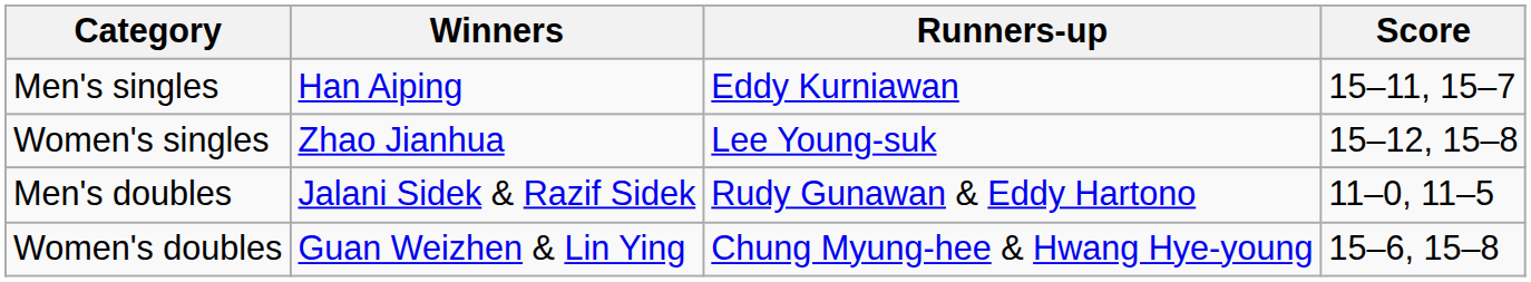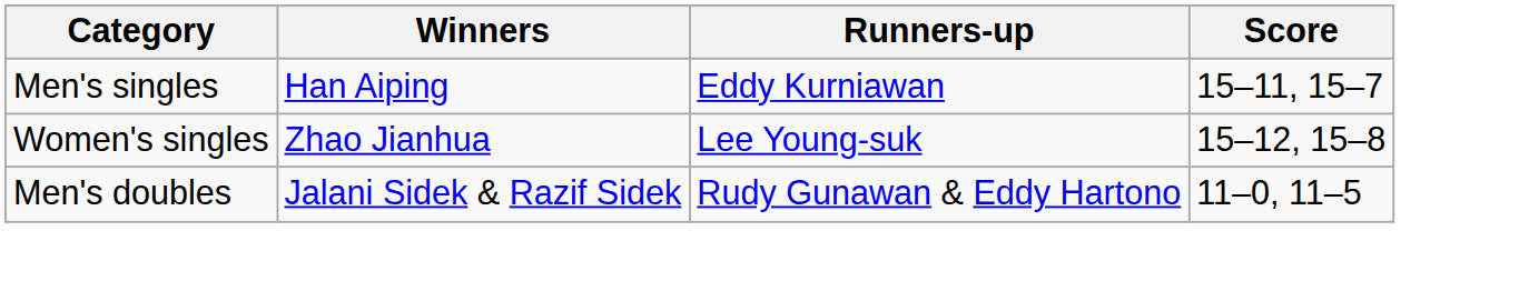 <table class="wikitable">
 <tr>
 <th>Category</th>
 <th>Winners</th>
 <th>Runners-up</th>
 <th>Score</th>
 </tr>
 <tr>
 <td>Men's singles</td>
 <td> <a href='#'>Han Aiping</a></td>
 <td> <a href='#'>Eddy Kurniawan</a></td>
 <td>15–11, 15–7</td>
 </tr>
 <tr>
 <td>Women's singles</td>
 <td> <a href='#'>Zhao Jianhua</a></td>
 <td> <a href='#'>Lee Young-suk</a></td>
 <td>15–12, 15–8</td>
 </tr>
 <tr>
 <td>Men's doubles</td>
 <td> <a href='#'>Jalani Sidek</a> & <a href='#'>Razif Sidek</a></td>
 <td> <a href='#'>Rudy Gunawan</a> & <a href='#'>Eddy Hartono</a></td>
 <td>11–0, 11–5</td>
 </tr>
-<tr>
-<td>Women's doubles</td>
-<td> <a href='#'>Guan Weizhen</a> & <a href='#'>Lin Ying</a></td>
-<td> <a href='#'>Chung Myung-hee</a> & <a href='#'>Hwang Hye-young</a></td>
-<td>15–6, 15–8</td>
-</tr>
 </table>
